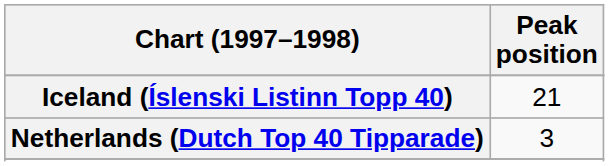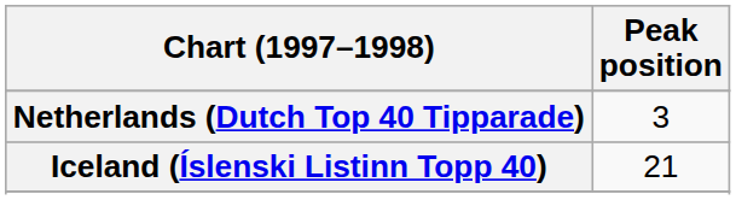 <table class="wikitable sortable plainrowheaders" style="text-align:center">
 <tr>
 <th scope="col">Chart (1997–1998)</th>
 <th scope="col">Peak<br>position</th>
 </tr>
 <tr>
 </tr>
 <tr>
 </tr>
 <tr>
 </tr>
 <tr>
 </tr>
 <tr>
+<th scope="row">Netherlands (<a href='#'>Dutch Top 40 Tipparade</a>)</th>
+<td>3</td>
+</tr>
+<tr>
 <th scope="row">Iceland (<a href='#'>Íslenski Listinn Topp 40</a>)</th>
 <td>21</td>
-</tr>
-<tr>
-<th scope="row">Netherlands (<a href='#'>Dutch Top 40 Tipparade</a>)</th>
-<td>3</td>
 </tr>
 <tr>
 </tr>
 <tr>
 </tr>
 <tr>
 </tr>
 <tr>
 </tr>
 <tr>
 </tr>
 <tr>
 </tr>
 <tr>
 </tr>
 <tr>
 </tr>
 <tr>
 </tr>
 <tr>
 </tr>
 </table>
